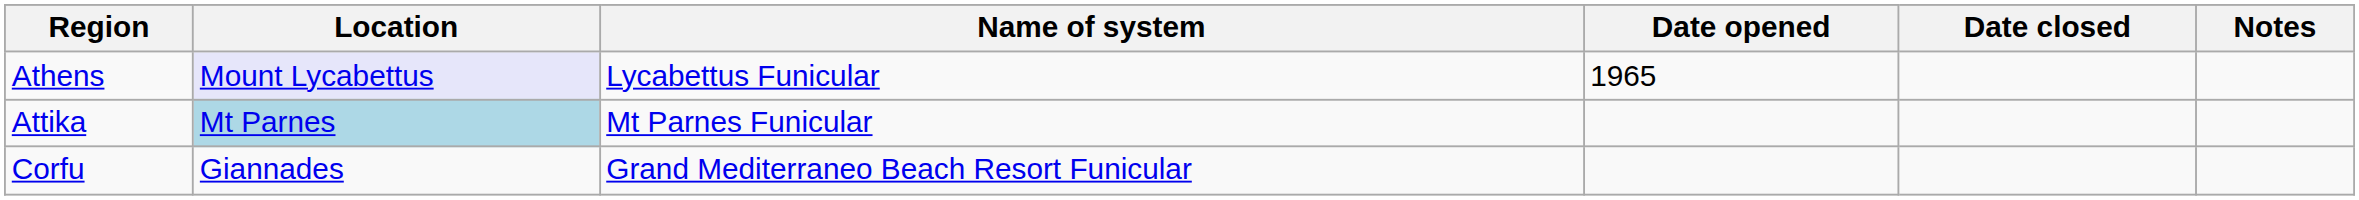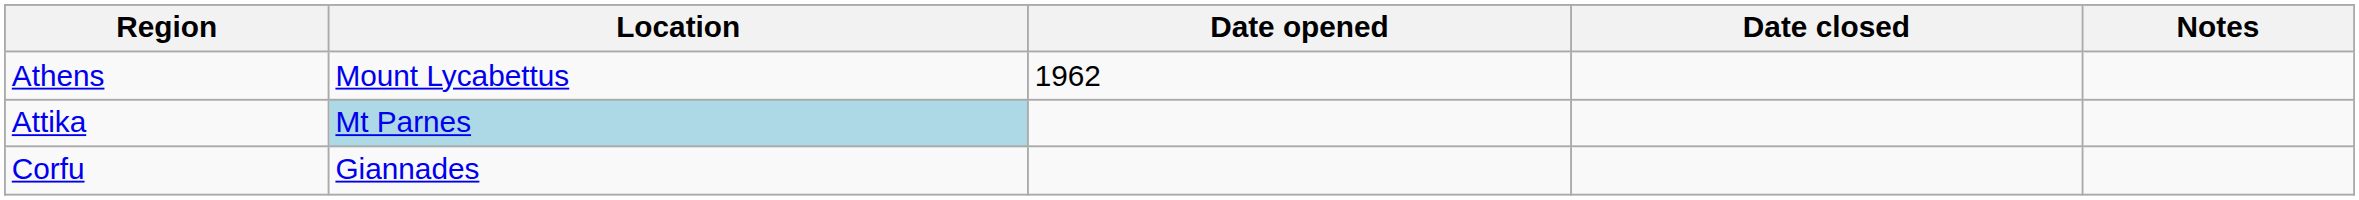 <table class="wikitable" width=100%>
 <tr>
 <th>Region</th>
 <th>Location</th>
-<th>Name of system</th>
 <th>Date opened</th>
 <th>Date closed</th>
 <th>Notes</th>
 </tr>
 <tr>
 <td><a href='#'>Athens</a></td>
-<td style="background: lavender;"><a href='#'>Mount Lycabettus</a></td>
-<td><a href='#'>Lycabettus Funicular</a></td>
-<td>1965</td>
+<td><a href='#'>Mount Lycabettus</a></td>
+<td>1962</td>
 <td></td>
 <td></td>
 </tr>
 <tr>
 <td><a href='#'>Attika</a></td>
 <td style="background: lightblue;"><a href='#'>Mt Parnes</a></td>
-<td><a href='#'>Mt Parnes Funicular</a></td>
 <td></td>
 <td></td>
 <td></td>
 </tr>
 <tr>
 <td><a href='#'>Corfu</a></td>
 <td><a href='#'>Giannades</a></td>
-<td><a href='#'>Grand Mediterraneo Beach Resort Funicular</a></td>
 <td></td>
 <td></td>
 <td></td>
 </tr>
 </table>
